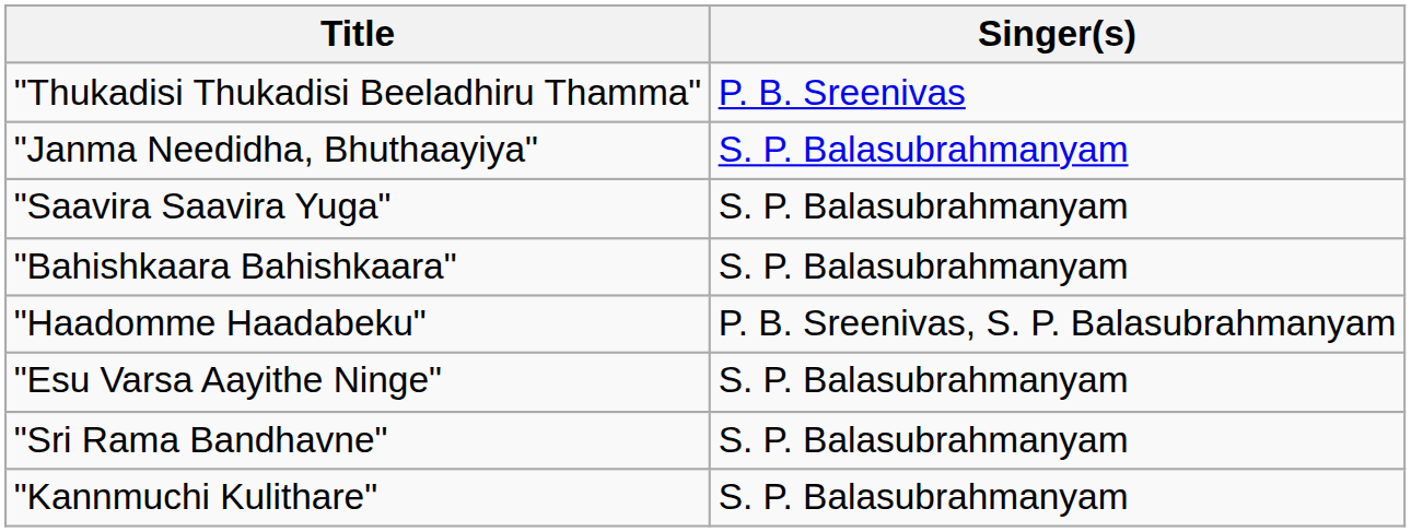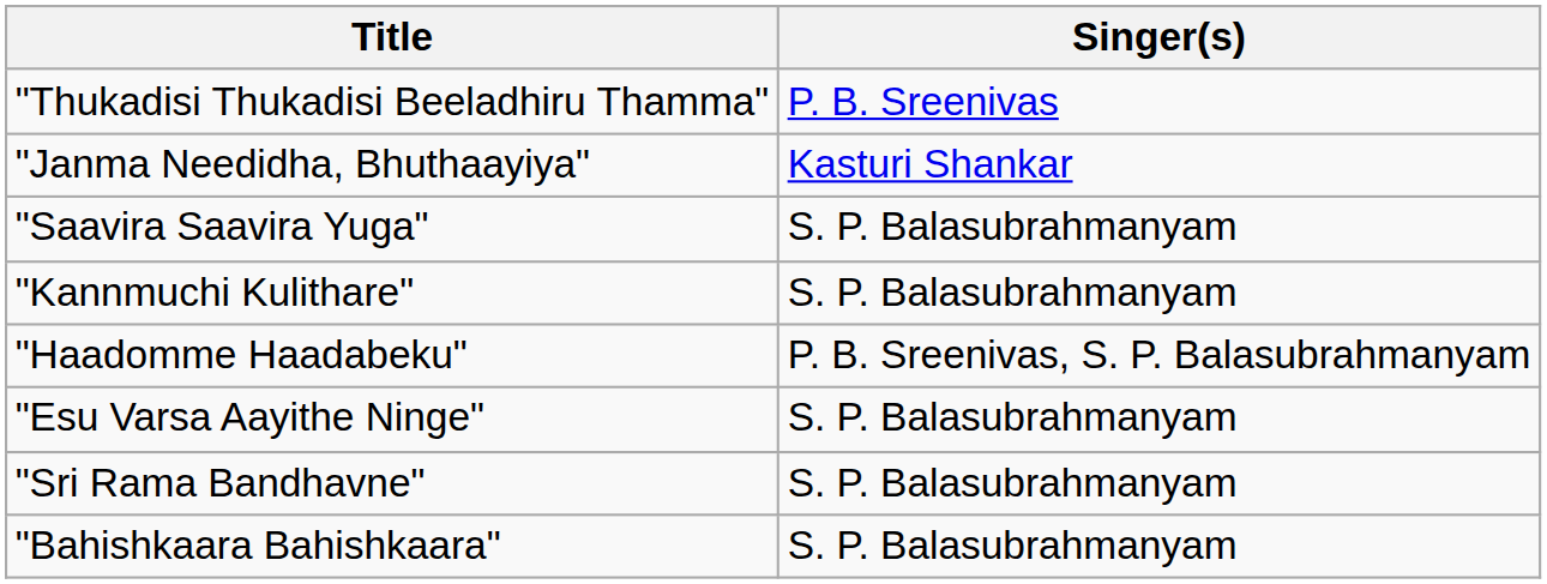 <table class="wikitable sortable">
 <tr>
 <th>Title</th>
 <th>Singer(s)</th>
 </tr>
 <tr>
 <td>"Thukadisi Thukadisi Beeladhiru Thamma"</td>
 <td><a href='#'>P. B. Sreenivas</a></td>
 </tr>
 <tr>
 <td>"Janma Needidha, Bhuthaayiya"</td>
-<td><a href='#'>S. P. Balasubrahmanyam</a></td>
+<td><a href='#'>Kasturi Shankar</a></td>
 </tr>
 <tr>
 <td>"Saavira Saavira Yuga"</td>
 <td>S. P. Balasubrahmanyam</td>
 </tr>
 <tr>
-<td>"Bahishkaara Bahishkaara"</td>
+<td>"Kannmuchi Kulithare"</td>
 <td>S. P. Balasubrahmanyam</td>
 </tr>
 <tr>
 <td>"Haadomme Haadabeku"</td>
 <td>P. B. Sreenivas, S. P. Balasubrahmanyam</td>
 </tr>
 <tr>
 <td>"Esu Varsa Aayithe Ninge"</td>
 <td>S. P. Balasubrahmanyam</td>
 </tr>
 <tr>
 <td>"Sri Rama Bandhavne"</td>
 <td>S. P. Balasubrahmanyam</td>
 </tr>
 <tr>
-<td>"Kannmuchi Kulithare"</td>
+<td>"Bahishkaara Bahishkaara"</td>
 <td>S. P. Balasubrahmanyam</td>
 </tr>
 </table>
